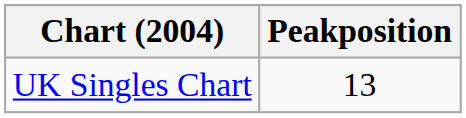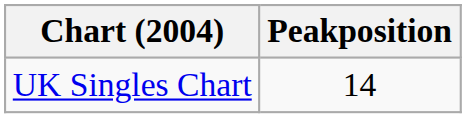 <table class="wikitable">
 <tr>
 <th>Chart (2004)</th>
 <th>Peakposition</th>
 </tr>
 <tr>
 <td><a href='#'>UK Singles Chart</a></td>
-<td align="center">13</td>
+<td align="center">14</td>
 </tr>
 </table>
